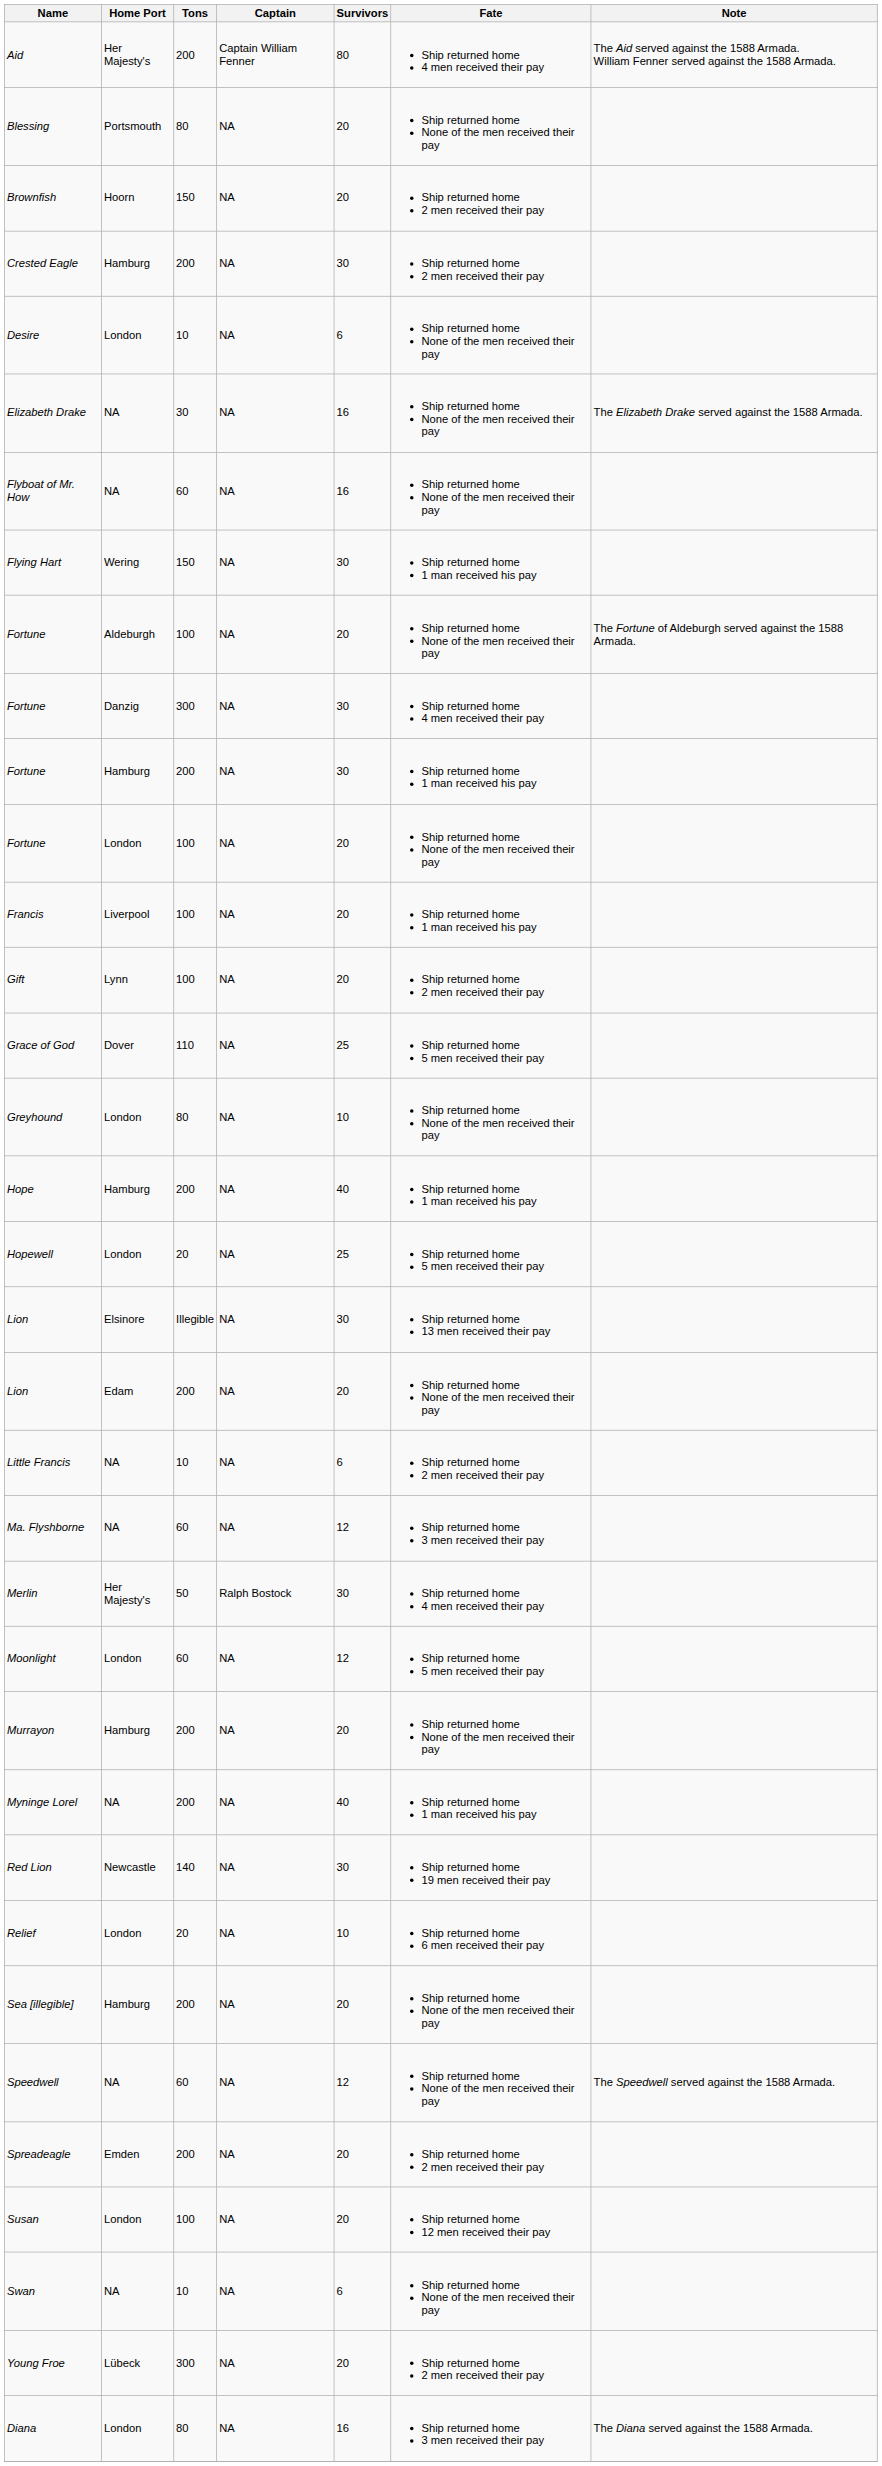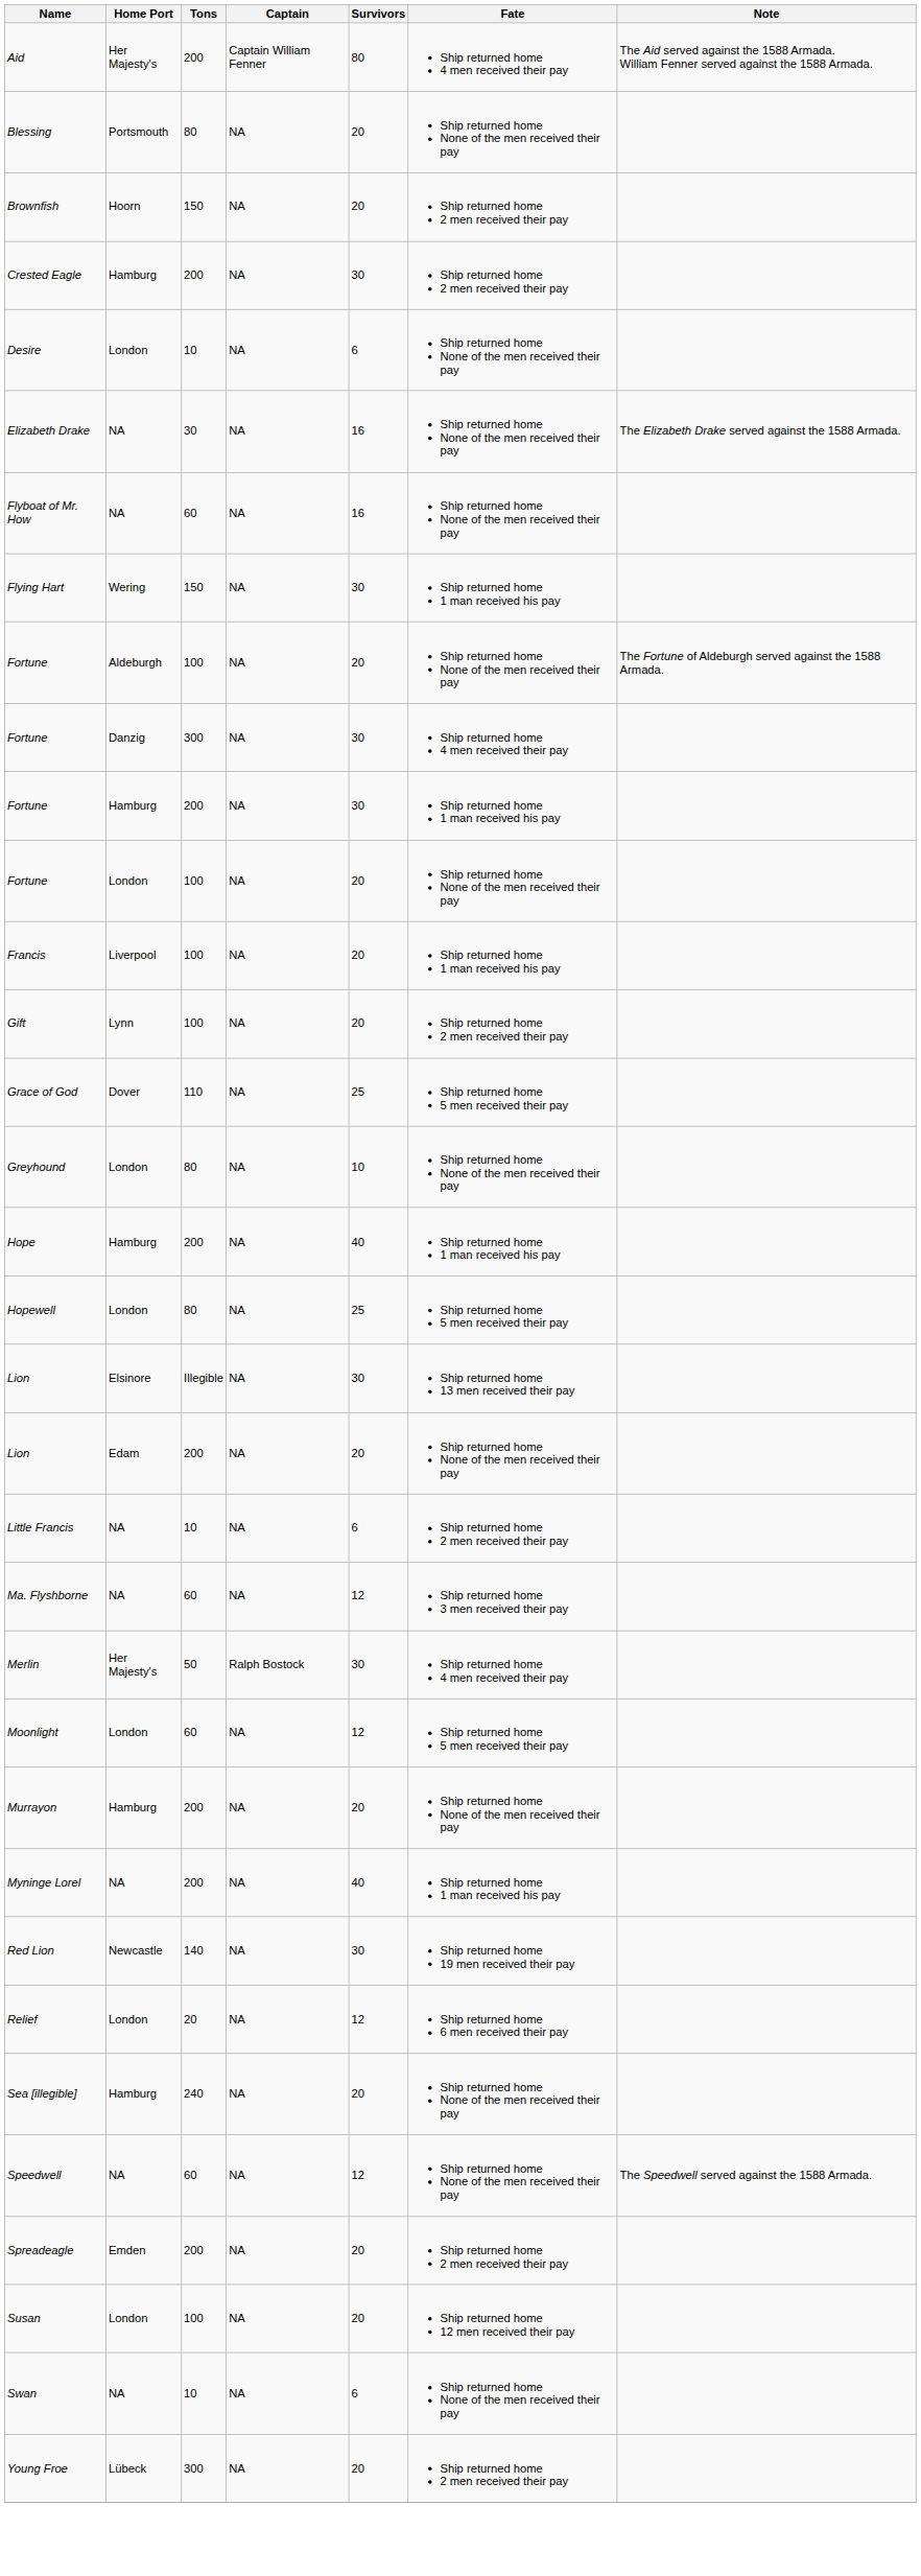 <table class="wikitable">
 <tr>
 <th>Name</th>
 <th>Home Port</th>
 <th>Tons</th>
 <th>Captain</th>
 <th>Survivors</th>
 <th>Fate</th>
 <th>Note</th>
 </tr>
 <tr>
 <td><em>Aid</em></td>
 <td>Her Majesty's</td>
 <td>200</td>
 <td>Captain William Fenner</td>
 <td>80</td>
 <td><br><ul><li>Ship returned home</li><li>4 men received their pay</li></ul></td>
 <td>The <em>Aid</em> served against the 1588 Armada.<br>William Fenner served against the 1588 Armada.</td>
 </tr>
 <tr>
 <td><em>Blessing</em></td>
 <td>Portsmouth</td>
 <td>80</td>
 <td>NA</td>
 <td>20</td>
 <td><br><ul><li>Ship returned home</li><li>None of the men received their pay</li></ul></td>
 <td></td>
 </tr>
 <tr>
 <td><em>Brownfish</em></td>
 <td>Hoorn</td>
 <td>150</td>
 <td>NA</td>
 <td>20</td>
 <td><br><ul><li>Ship returned home</li><li>2 men received their pay</li></ul></td>
 <td></td>
 </tr>
 <tr>
 <td><em>Crested Eagle</em></td>
 <td>Hamburg</td>
 <td>200</td>
 <td>NA</td>
 <td>30</td>
 <td><br><ul><li>Ship returned home</li><li>2 men received their pay</li></ul></td>
 <td></td>
 </tr>
 <tr>
 <td><em>Desire</em></td>
 <td>London</td>
 <td>10</td>
 <td>NA</td>
 <td>6</td>
 <td><br><ul><li>Ship returned home</li><li>None of the men received their pay</li></ul></td>
 <td></td>
 </tr>
 <tr>
 <td><em>Elizabeth Drake</em></td>
 <td>NA</td>
 <td>30</td>
 <td>NA</td>
 <td>16</td>
 <td><br><ul><li>Ship returned home</li><li>None of the men received their pay</li></ul></td>
 <td>The <em>Elizabeth Drake</em> served against the 1588 Armada.</td>
 </tr>
 <tr>
 <td><em>Flyboat of Mr. How</em></td>
 <td>NA</td>
 <td>60</td>
 <td>NA</td>
 <td>16</td>
 <td><br><ul><li>Ship returned home</li><li>None of the men received their pay</li></ul></td>
 <td></td>
 </tr>
 <tr>
 <td><em>Flying Hart</em></td>
 <td>Wering</td>
 <td>150</td>
 <td>NA</td>
 <td>30</td>
 <td><br><ul><li>Ship returned home</li><li>1 man received his pay</li></ul></td>
 <td></td>
 </tr>
 <tr>
 <td><em>Fortune</em></td>
 <td>Aldeburgh</td>
 <td>100</td>
 <td>NA</td>
 <td>20</td>
 <td><br><ul><li>Ship returned home</li><li>None of the men received their pay</li></ul></td>
 <td>The <em>Fortune</em> of Aldeburgh served against the 1588 Armada.</td>
 </tr>
 <tr>
 <td><em>Fortune</em></td>
 <td>Danzig</td>
 <td>300</td>
 <td>NA</td>
 <td>30</td>
 <td><br><ul><li>Ship returned home</li><li>4 men received their pay</li></ul></td>
 <td></td>
 </tr>
 <tr>
 <td><em>Fortune</em></td>
 <td>Hamburg</td>
 <td>200</td>
 <td>NA</td>
 <td>30</td>
 <td><br><ul><li>Ship returned home</li><li>1 man received his pay</li></ul></td>
 <td></td>
 </tr>
 <tr>
 <td><em>Fortune</em></td>
 <td>London</td>
 <td>100</td>
 <td>NA</td>
 <td>20</td>
 <td><br><ul><li>Ship returned home</li><li>None of the men received their pay</li></ul></td>
 <td></td>
 </tr>
 <tr>
 <td><em>Francis</em></td>
 <td>Liverpool</td>
 <td>100</td>
 <td>NA</td>
 <td>20</td>
 <td><br><ul><li>Ship returned home</li><li>1 man received his pay</li></ul></td>
 <td></td>
 </tr>
 <tr>
 <td><em>Gift</em></td>
 <td>Lynn</td>
 <td>100</td>
 <td>NA</td>
 <td>20</td>
 <td><br><ul><li>Ship returned home</li><li>2 men received their pay</li></ul></td>
 <td></td>
 </tr>
 <tr>
 <td><em>Grace of God</em></td>
 <td>Dover</td>
 <td>110</td>
 <td>NA</td>
 <td>25</td>
 <td><br><ul><li>Ship returned home</li><li>5 men received their pay</li></ul></td>
 <td></td>
 </tr>
 <tr>
 <td><em>Greyhound</em></td>
 <td>London</td>
 <td>80</td>
 <td>NA</td>
 <td>10</td>
 <td><br><ul><li>Ship returned home</li><li>None of the men received their pay</li></ul></td>
 <td></td>
 </tr>
 <tr>
 <td><em>Hope </em></td>
 <td>Hamburg</td>
 <td>200</td>
 <td>NA</td>
 <td>40</td>
 <td><br><ul><li>Ship returned home</li><li>1 man received his pay</li></ul></td>
 <td></td>
 </tr>
 <tr>
 <td><em>Hopewell</em></td>
 <td>London</td>
-<td>20</td>
+<td>80</td>
 <td>NA</td>
 <td>25</td>
 <td><br><ul><li>Ship returned home</li><li>5 men received their pay</li></ul></td>
 <td></td>
 </tr>
 <tr>
 <td><em>Lion</em></td>
 <td>Elsinore</td>
 <td>Illegible</td>
 <td>NA</td>
 <td>30</td>
 <td><br><ul><li>Ship returned home</li><li>13 men received their pay</li></ul></td>
 <td></td>
 </tr>
 <tr>
 <td><em>Lion</em></td>
 <td>Edam</td>
 <td>200</td>
 <td>NA</td>
 <td>20</td>
 <td><br><ul><li>Ship returned home</li><li>None of the men received their pay</li></ul></td>
 <td></td>
 </tr>
 <tr>
 <td><em>Little Francis</em></td>
 <td>NA</td>
 <td>10</td>
 <td>NA</td>
 <td>6</td>
 <td><br><ul><li>Ship returned home</li><li>2 men received their pay</li></ul></td>
 <td></td>
 </tr>
 <tr>
 <td><em>Ma. Flyshborne</em></td>
 <td>NA</td>
 <td>60</td>
 <td>NA</td>
 <td>12</td>
 <td><br><ul><li>Ship returned home</li><li>3 men received their pay</li></ul></td>
 <td></td>
 </tr>
 <tr>
 <td><em>Merlin</em></td>
 <td>Her Majesty's</td>
 <td>50</td>
 <td>Ralph Bostock</td>
 <td>30</td>
 <td><br><ul><li>Ship returned home</li><li>4 men received their pay</li></ul></td>
 <td></td>
 </tr>
 <tr>
 <td><em>Moonlight</em></td>
 <td>London</td>
 <td>60</td>
 <td>NA</td>
 <td>12</td>
 <td><br><ul><li>Ship returned home</li><li>5 men received their pay</li></ul></td>
 <td></td>
 </tr>
 <tr>
 <td><em>Murrayon</em></td>
 <td>Hamburg</td>
 <td>200</td>
 <td>NA</td>
 <td>20</td>
 <td><br><ul><li>Ship returned home</li><li>None of the men received their pay</li></ul></td>
 <td></td>
 </tr>
 <tr>
 <td><em>Myninge Lorel</em></td>
 <td>NA</td>
 <td>200</td>
 <td>NA</td>
 <td>40</td>
 <td><br><ul><li>Ship returned home</li><li>1 man received his pay</li></ul></td>
 <td></td>
 </tr>
 <tr>
 <td><em>Red Lion</em></td>
 <td>Newcastle</td>
 <td>140</td>
 <td>NA</td>
 <td>30</td>
 <td><br><ul><li>Ship returned home</li><li>19 men received their pay</li></ul></td>
 <td></td>
 </tr>
 <tr>
 <td><em>Relief</em></td>
 <td>London</td>
 <td>20</td>
 <td>NA</td>
-<td>10</td>
+<td>12</td>
 <td><br><ul><li>Ship returned home</li><li>6 men received their pay</li></ul></td>
 <td></td>
 </tr>
 <tr>
 <td><em>Sea [illegible]</em></td>
 <td>Hamburg</td>
-<td>200</td>
+<td>240</td>
 <td>NA</td>
 <td>20</td>
 <td><br><ul><li>Ship returned home</li><li>None of the men received their pay</li></ul></td>
 <td></td>
 </tr>
 <tr>
 <td><em>Speedwell</em></td>
 <td>NA</td>
 <td>60</td>
 <td>NA</td>
 <td>12</td>
 <td><br><ul><li>Ship returned home</li><li>None of the men received their pay</li></ul></td>
 <td>The <em>Speedwell</em> served against the 1588 Armada.</td>
 </tr>
 <tr>
 <td><em>Spreadeagle</em></td>
 <td>Emden</td>
 <td>200</td>
 <td>NA</td>
 <td>20</td>
 <td><br><ul><li>Ship returned home</li><li>2 men received their pay</li></ul></td>
 <td></td>
 </tr>
 <tr>
 <td><em>Susan</em></td>
 <td>London</td>
 <td>100</td>
 <td>NA</td>
 <td>20</td>
 <td><br><ul><li>Ship returned home</li><li>12 men received their pay</li></ul></td>
 <td></td>
 </tr>
 <tr>
 <td><em>Swan</em></td>
 <td>NA</td>
 <td>10</td>
 <td>NA</td>
 <td>6</td>
 <td><br><ul><li>Ship returned home</li><li>None of the men received their pay</li></ul></td>
 <td></td>
 </tr>
 <tr>
 <td><em>Young Froe</em></td>
 <td>Lübeck</td>
 <td>300</td>
 <td>NA</td>
 <td>20</td>
 <td><br><ul><li>Ship returned home</li><li>2 men received their pay</li></ul></td>
 <td></td>
 </tr>
 <tr>
-<td><em>Diana</em></td>
-<td>London</td>
-<td>80</td>
-<td>NA</td>
-<td>16</td>
-<td><br><ul><li>Ship returned home</li><li>3 men received their pay</li></ul></td>
-<td>The <em>Diana</em> served against the 1588 Armada.</td>
-</tr>
-<tr>
 </tr>
 </table>
